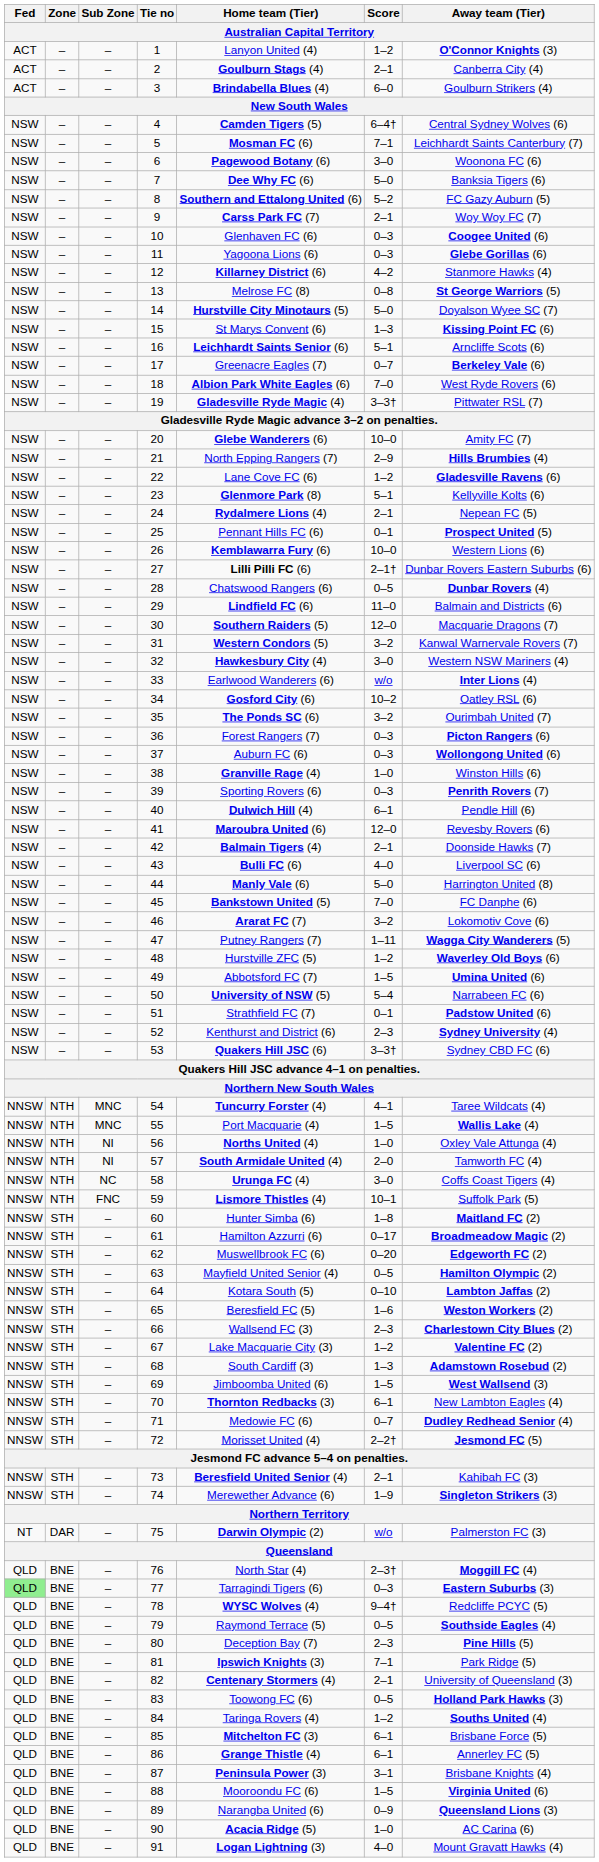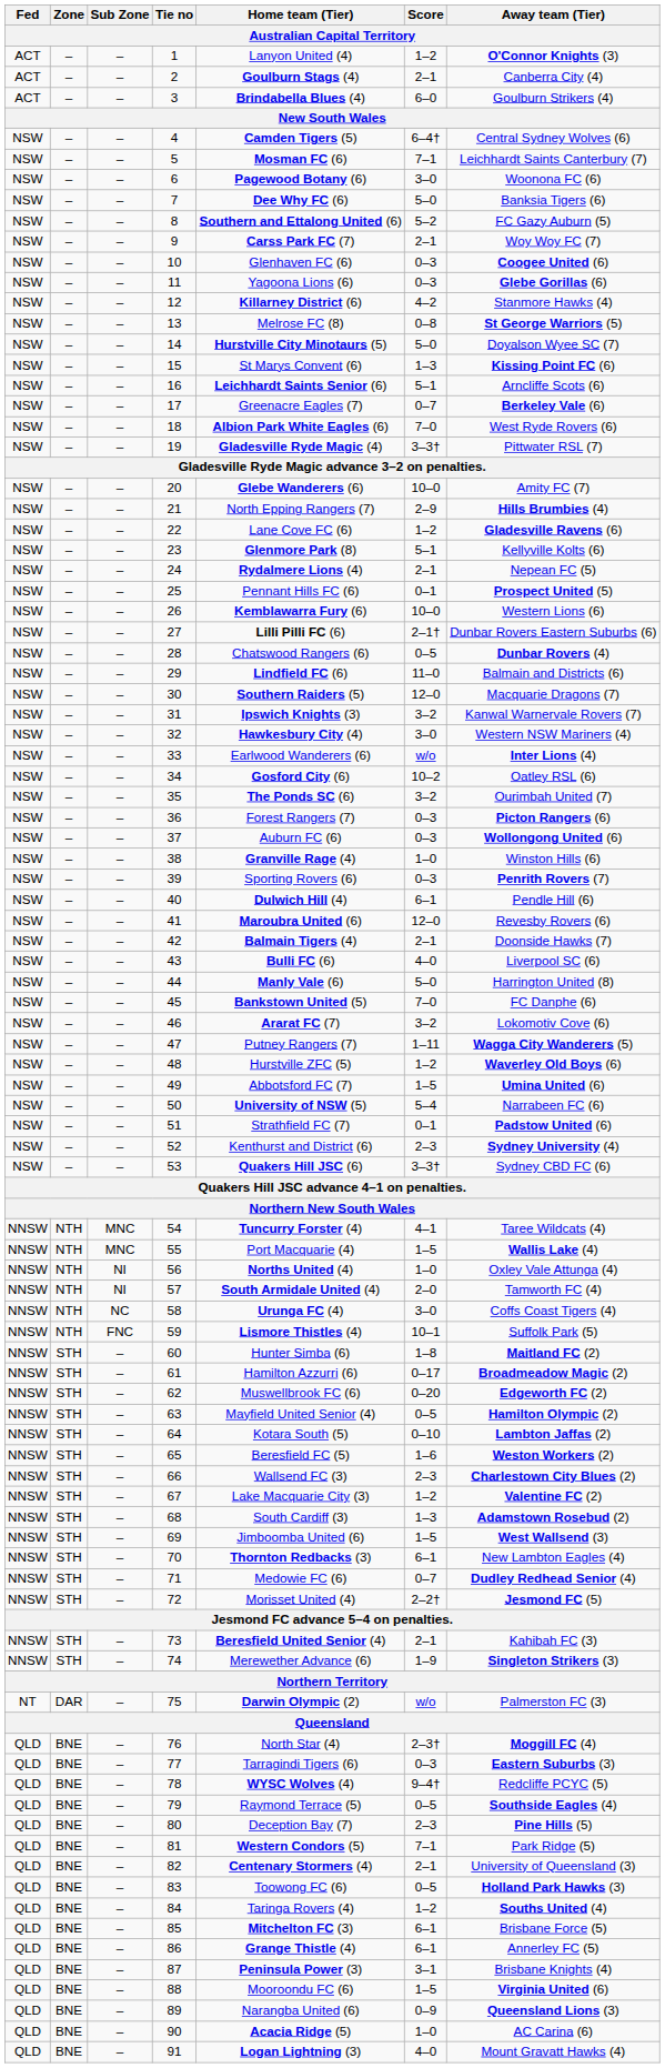 <table class="wikitable" style="text-align:center">
 <tr>
 <th>Fed</th>
 <th>Zone</th>
 <th>Sub Zone</th>
 <th>Tie no</th>
 <th>Home team (Tier)</th>
 <th>Score</th>
 <th>Away team (Tier)</th>
 </tr>
 <tr>
 <th colspan=7><a href='#'>Australian Capital Territory</a></th>
 </tr>
 <tr>
 <td>ACT</td>
 <td>–</td>
 <td>–</td>
 <td>1</td>
 <td><a href='#'>Lanyon United</a> (4)</td>
 <td>1–2</td>
 <td><strong><a href='#'>O'Connor Knights</a></strong> (3)</td>
 </tr>
 <tr>
 <td>ACT</td>
 <td>–</td>
 <td>–</td>
 <td>2</td>
 <td><strong><a href='#'>Goulburn Stags</a></strong> (4)</td>
 <td>2–1</td>
 <td><a href='#'>Canberra City</a> (4)</td>
 </tr>
 <tr>
 <td>ACT</td>
 <td>–</td>
 <td>–</td>
 <td>3</td>
 <td><strong><a href='#'>Brindabella Blues</a></strong> (4)</td>
 <td>6–0</td>
 <td><a href='#'>Goulburn Strikers</a> (4)</td>
 </tr>
 <tr>
 <th colspan=7><a href='#'>New South Wales</a></th>
 </tr>
 <tr>
 <td>NSW</td>
 <td>–</td>
 <td>–</td>
 <td>4</td>
 <td><strong><a href='#'>Camden Tigers</a></strong> (5)</td>
 <td>6–4†</td>
 <td><a href='#'>Central Sydney Wolves</a> (6)</td>
 </tr>
 <tr>
 <td>NSW</td>
 <td>–</td>
 <td>–</td>
 <td>5</td>
 <td><strong><a href='#'>Mosman FC</a></strong> (6)</td>
 <td>7–1</td>
 <td><a href='#'>Leichhardt Saints Canterbury</a> (7)</td>
 </tr>
 <tr>
 <td>NSW</td>
 <td>–</td>
 <td>–</td>
 <td>6</td>
 <td><strong><a href='#'>Pagewood Botany</a></strong> (6)</td>
 <td>3–0</td>
 <td><a href='#'>Woonona FC</a> (6)</td>
 </tr>
 <tr>
 <td>NSW</td>
 <td>–</td>
 <td>–</td>
 <td>7</td>
 <td><strong><a href='#'>Dee Why FC</a></strong> (6)</td>
 <td>5–0</td>
 <td><a href='#'>Banksia Tigers</a> (6)</td>
 </tr>
 <tr>
 <td>NSW</td>
 <td>–</td>
 <td>–</td>
 <td>8</td>
 <td><strong><a href='#'>Southern and Ettalong United</a></strong> (6)</td>
 <td>5–2</td>
 <td><a href='#'>FC Gazy Auburn</a> (5)</td>
 </tr>
 <tr>
 <td>NSW</td>
 <td>–</td>
 <td>–</td>
 <td>9</td>
 <td><strong><a href='#'>Carss Park FC</a></strong> (7)</td>
 <td>2–1</td>
 <td><a href='#'>Woy Woy FC</a> (7)</td>
 </tr>
 <tr>
 <td>NSW</td>
 <td>–</td>
 <td>–</td>
 <td>10</td>
 <td><a href='#'>Glenhaven FC</a> (6)</td>
 <td>0–3</td>
 <td><strong><a href='#'>Coogee United</a></strong> (6)</td>
 </tr>
 <tr>
 <td>NSW</td>
 <td>–</td>
 <td>–</td>
 <td>11</td>
 <td><a href='#'>Yagoona Lions</a> (6)</td>
 <td>0–3</td>
 <td><strong><a href='#'>Glebe Gorillas</a></strong> (6)</td>
 </tr>
 <tr>
 <td>NSW</td>
 <td>–</td>
 <td>–</td>
 <td>12</td>
 <td><strong><a href='#'>Killarney District</a></strong> (6)</td>
 <td>4–2</td>
 <td><a href='#'>Stanmore Hawks</a> (4)</td>
 </tr>
 <tr>
 <td>NSW</td>
 <td>–</td>
 <td>–</td>
 <td>13</td>
 <td><a href='#'>Melrose FC</a> (8)</td>
 <td>0–8</td>
 <td><strong><a href='#'>St George Warriors</a></strong> (5)</td>
 </tr>
 <tr>
 <td>NSW</td>
 <td>–</td>
 <td>–</td>
 <td>14</td>
 <td><strong><a href='#'>Hurstville City Minotaurs</a></strong> (5)</td>
 <td>5–0</td>
 <td><a href='#'>Doyalson Wyee SC</a> (7)</td>
 </tr>
 <tr>
 <td>NSW</td>
 <td>–</td>
 <td>–</td>
 <td>15</td>
 <td><a href='#'>St Marys Convent</a> (6)</td>
 <td>1–3</td>
 <td><strong><a href='#'>Kissing Point FC</a></strong> (6)</td>
 </tr>
 <tr>
 <td>NSW</td>
 <td>–</td>
 <td>–</td>
 <td>16</td>
 <td><strong><a href='#'>Leichhardt Saints Senior</a></strong> (6)</td>
 <td>5–1</td>
 <td><a href='#'>Arncliffe Scots</a> (6)</td>
 </tr>
 <tr>
 <td>NSW</td>
 <td>–</td>
 <td>–</td>
 <td>17</td>
 <td><a href='#'>Greenacre Eagles</a> (7)</td>
 <td>0–7</td>
 <td><strong><a href='#'>Berkeley Vale</a></strong> (6)</td>
 </tr>
 <tr>
 <td>NSW</td>
 <td>–</td>
 <td>–</td>
 <td>18</td>
 <td><strong><a href='#'>Albion Park White Eagles</a></strong> (6)</td>
 <td>7–0</td>
 <td><a href='#'>West Ryde Rovers</a> (6)</td>
 </tr>
 <tr>
 <td>NSW</td>
 <td>–</td>
 <td>–</td>
 <td>19</td>
 <td><strong><a href='#'>Gladesville Ryde Magic</a></strong> (4)</td>
 <td>3–3†</td>
 <td><a href='#'>Pittwater RSL</a> (7)</td>
 </tr>
 <tr>
 <th colspan=7>Gladesville Ryde Magic advance 3–2 on penalties.</th>
 </tr>
 <tr>
 <td>NSW</td>
 <td>–</td>
 <td>–</td>
 <td>20</td>
 <td><strong><a href='#'>Glebe Wanderers</a></strong> (6)</td>
 <td>10–0</td>
 <td><a href='#'>Amity FC</a> (7)</td>
 </tr>
 <tr>
 <td>NSW</td>
 <td>–</td>
 <td>–</td>
 <td>21</td>
 <td><a href='#'>North Epping Rangers</a> (7)</td>
 <td>2–9</td>
 <td><strong><a href='#'>Hills Brumbies</a></strong> (4)</td>
 </tr>
 <tr>
 <td>NSW</td>
 <td>–</td>
 <td>–</td>
 <td>22</td>
 <td><a href='#'>Lane Cove FC</a> (6)</td>
 <td>1–2</td>
 <td><strong><a href='#'>Gladesville Ravens</a></strong> (6)</td>
 </tr>
 <tr>
 <td>NSW</td>
 <td>–</td>
 <td>–</td>
 <td>23</td>
 <td><strong><a href='#'>Glenmore Park</a></strong> (8)</td>
 <td>5–1</td>
 <td><a href='#'>Kellyville Kolts</a> (6)</td>
 </tr>
 <tr>
 <td>NSW</td>
 <td>–</td>
 <td>–</td>
 <td>24</td>
 <td><strong><a href='#'>Rydalmere Lions</a></strong> (4)</td>
 <td>2–1</td>
 <td><a href='#'>Nepean FC</a> (5)</td>
 </tr>
 <tr>
 <td>NSW</td>
 <td>–</td>
 <td>–</td>
 <td>25</td>
 <td><a href='#'>Pennant Hills FC</a> (6)</td>
 <td>0–1</td>
 <td><strong><a href='#'>Prospect United</a></strong> (5)</td>
 </tr>
 <tr>
 <td>NSW</td>
 <td>–</td>
 <td>–</td>
 <td>26</td>
 <td><strong><a href='#'>Kemblawarra Fury</a></strong> (6)</td>
 <td>10–0</td>
 <td><a href='#'>Western Lions</a> (6)</td>
 </tr>
 <tr>
 <td>NSW</td>
 <td>–</td>
 <td>–</td>
 <td>27</td>
 <td><strong>Lilli Pilli FC</strong> (6)</td>
 <td>2–1†</td>
 <td><a href='#'>Dunbar Rovers Eastern Suburbs</a> (6)</td>
 </tr>
 <tr>
 <td>NSW</td>
 <td>–</td>
 <td>–</td>
 <td>28</td>
 <td><a href='#'>Chatswood Rangers</a> (6)</td>
 <td>0–5</td>
 <td><strong><a href='#'>Dunbar Rovers</a></strong> (4)</td>
 </tr>
 <tr>
 <td>NSW</td>
 <td>–</td>
 <td>–</td>
 <td>29</td>
 <td><strong><a href='#'>Lindfield FC</a></strong> (6)</td>
 <td>11–0</td>
 <td><a href='#'>Balmain and Districts</a> (6)</td>
 </tr>
 <tr>
 <td>NSW</td>
 <td>–</td>
 <td>–</td>
 <td>30</td>
 <td><strong><a href='#'>Southern Raiders</a></strong> (5)</td>
 <td>12–0</td>
 <td><a href='#'>Macquarie Dragons</a> (7)</td>
 </tr>
 <tr>
 <td>NSW</td>
 <td>–</td>
 <td>–</td>
 <td>31</td>
-<td><strong><a href='#'>Western Condors</a></strong> (5)</td>
+<td><strong><a href='#'>Ipswich Knights</a></strong> (3)</td>
 <td>3–2</td>
 <td><a href='#'>Kanwal Warnervale Rovers</a> (7)</td>
 </tr>
 <tr>
 <td>NSW</td>
 <td>–</td>
 <td>–</td>
 <td>32</td>
 <td><strong><a href='#'>Hawkesbury City</a></strong> (4)</td>
 <td>3–0</td>
 <td><a href='#'>Western NSW Mariners</a> (4)</td>
 </tr>
 <tr>
 <td>NSW</td>
 <td>–</td>
 <td>–</td>
 <td>33</td>
 <td><a href='#'>Earlwood Wanderers</a> (6)</td>
 <td><a href='#'>w/o</a></td>
 <td><strong><a href='#'>Inter Lions</a></strong> (4)</td>
 </tr>
 <tr>
 <td>NSW</td>
 <td>–</td>
 <td>–</td>
 <td>34</td>
 <td><strong><a href='#'>Gosford City</a></strong> (6)</td>
 <td>10–2</td>
 <td><a href='#'>Oatley RSL</a> (6)</td>
 </tr>
 <tr>
 <td>NSW</td>
 <td>–</td>
 <td>–</td>
 <td>35</td>
 <td><strong><a href='#'>The Ponds SC</a></strong> (6)</td>
 <td>3–2</td>
 <td><a href='#'>Ourimbah United</a> (7)</td>
 </tr>
 <tr>
 <td>NSW</td>
 <td>–</td>
 <td>–</td>
 <td>36</td>
 <td><a href='#'>Forest Rangers</a> (7)</td>
 <td>0–3</td>
 <td><strong><a href='#'>Picton Rangers</a></strong> (6)</td>
 </tr>
 <tr>
 <td>NSW</td>
 <td>–</td>
 <td>–</td>
 <td>37</td>
 <td><a href='#'>Auburn FC</a> (6)</td>
 <td>0–3</td>
 <td><strong><a href='#'>Wollongong United</a></strong> (6)</td>
 </tr>
 <tr>
 <td>NSW</td>
 <td>–</td>
 <td>–</td>
 <td>38</td>
 <td><strong><a href='#'>Granville Rage</a></strong> (4)</td>
 <td>1–0</td>
 <td><a href='#'>Winston Hills</a> (6)</td>
 </tr>
 <tr>
 <td>NSW</td>
 <td>–</td>
 <td>–</td>
 <td>39</td>
 <td><a href='#'>Sporting Rovers</a> (6)</td>
 <td>0–3</td>
 <td><strong><a href='#'>Penrith Rovers</a></strong> (7)</td>
 </tr>
 <tr>
 <td>NSW</td>
 <td>–</td>
 <td>–</td>
 <td>40</td>
 <td><strong><a href='#'>Dulwich Hill</a></strong> (4)</td>
 <td>6–1</td>
 <td><a href='#'>Pendle Hill</a> (6)</td>
 </tr>
 <tr>
 <td>NSW</td>
 <td>–</td>
 <td>–</td>
 <td>41</td>
 <td><strong><a href='#'>Maroubra United</a></strong> (6)</td>
 <td>12–0</td>
 <td><a href='#'>Revesby Rovers</a> (6)</td>
 </tr>
 <tr>
 <td>NSW</td>
 <td>–</td>
 <td>–</td>
 <td>42</td>
 <td><strong><a href='#'>Balmain Tigers</a></strong> (4)</td>
 <td>2–1</td>
 <td><a href='#'>Doonside Hawks</a> (7)</td>
 </tr>
 <tr>
 <td>NSW</td>
 <td>–</td>
 <td>–</td>
 <td>43</td>
 <td><strong><a href='#'>Bulli FC</a></strong> (6)</td>
 <td>4–0</td>
 <td><a href='#'>Liverpool SC</a> (6)</td>
 </tr>
 <tr>
 <td>NSW</td>
 <td>–</td>
 <td>–</td>
 <td>44</td>
 <td><strong><a href='#'>Manly Vale</a></strong> (6)</td>
 <td>5–0</td>
 <td><a href='#'>Harrington United</a> (8)</td>
 </tr>
 <tr>
 <td>NSW</td>
 <td>–</td>
 <td>–</td>
 <td>45</td>
 <td><strong><a href='#'>Bankstown United</a></strong> (5)</td>
 <td>7–0</td>
 <td><a href='#'>FC Danphe</a> (6)</td>
 </tr>
 <tr>
 <td>NSW</td>
 <td>–</td>
 <td>–</td>
 <td>46</td>
 <td><strong><a href='#'>Ararat FC</a></strong> (7)</td>
 <td>3–2</td>
 <td><a href='#'>Lokomotiv Cove</a> (6)</td>
 </tr>
 <tr>
 <td>NSW</td>
 <td>–</td>
 <td>–</td>
 <td>47</td>
 <td><a href='#'>Putney Rangers</a> (7)</td>
 <td>1–11</td>
 <td><strong><a href='#'>Wagga City Wanderers</a></strong> (5)</td>
 </tr>
 <tr>
 <td>NSW</td>
 <td>–</td>
 <td>–</td>
 <td>48</td>
 <td><a href='#'>Hurstville ZFC</a> (5)</td>
 <td>1–2</td>
 <td><strong><a href='#'>Waverley Old Boys</a></strong> (6)</td>
 </tr>
 <tr>
 <td>NSW</td>
 <td>–</td>
 <td>–</td>
 <td>49</td>
 <td><a href='#'>Abbotsford FC</a> (7)</td>
 <td>1–5</td>
 <td><strong><a href='#'>Umina United</a></strong> (6)</td>
 </tr>
 <tr>
 <td>NSW</td>
 <td>–</td>
 <td>–</td>
 <td>50</td>
 <td><strong><a href='#'>University of NSW</a></strong> (5)</td>
 <td>5–4</td>
 <td><a href='#'>Narrabeen FC</a> (6)</td>
 </tr>
 <tr>
 <td>NSW</td>
 <td>–</td>
 <td>–</td>
 <td>51</td>
 <td><a href='#'>Strathfield FC</a> (7)</td>
 <td>0–1</td>
 <td><strong><a href='#'>Padstow United</a></strong> (6)</td>
 </tr>
 <tr>
 <td>NSW</td>
 <td>–</td>
 <td>–</td>
 <td>52</td>
 <td><a href='#'>Kenthurst and District</a> (6)</td>
 <td>2–3</td>
 <td><strong><a href='#'>Sydney University</a></strong> (4)</td>
 </tr>
 <tr>
 <td>NSW</td>
 <td>–</td>
 <td>–</td>
 <td>53</td>
 <td><strong><a href='#'>Quakers Hill JSC</a></strong> (6)</td>
 <td>3–3†</td>
 <td><a href='#'>Sydney CBD FC</a> (6)</td>
 </tr>
 <tr>
 <th colspan=7>Quakers Hill JSC advance 4–1 on penalties.</th>
 </tr>
 <tr>
 <th colspan=7><a href='#'>Northern New South Wales</a></th>
 </tr>
 <tr>
 <td>NNSW</td>
 <td>NTH</td>
 <td>MNC</td>
 <td>54</td>
 <td><strong><a href='#'>Tuncurry Forster</a></strong> (4)</td>
 <td>4–1</td>
 <td><a href='#'>Taree Wildcats</a> (4)</td>
 </tr>
 <tr>
 <td>NNSW</td>
 <td>NTH</td>
 <td>MNC</td>
 <td>55</td>
 <td><a href='#'>Port Macquarie</a> (4)</td>
 <td>1–5</td>
 <td><strong><a href='#'>Wallis Lake</a></strong> (4)</td>
 </tr>
 <tr>
 <td>NNSW</td>
 <td>NTH</td>
 <td>NI</td>
 <td>56</td>
 <td><strong><a href='#'>Norths United</a></strong> (4)</td>
 <td>1–0</td>
 <td><a href='#'>Oxley Vale Attunga</a> (4)</td>
 </tr>
 <tr>
 <td>NNSW</td>
 <td>NTH</td>
 <td>NI</td>
 <td>57</td>
 <td><strong><a href='#'>South Armidale United</a></strong> (4)</td>
 <td>2–0</td>
 <td><a href='#'>Tamworth FC</a> (4)</td>
 </tr>
 <tr>
 <td>NNSW</td>
 <td>NTH</td>
 <td>NC</td>
 <td>58</td>
 <td><strong><a href='#'>Urunga FC</a></strong> (4)</td>
 <td>3–0</td>
 <td><a href='#'>Coffs Coast Tigers</a> (4)</td>
 </tr>
 <tr>
 <td>NNSW</td>
 <td>NTH</td>
 <td>FNC</td>
 <td>59</td>
 <td><strong><a href='#'>Lismore Thistles</a></strong> (4)</td>
 <td>10–1</td>
 <td><a href='#'>Suffolk Park</a> (5)</td>
 </tr>
 <tr>
 <td>NNSW</td>
 <td>STH</td>
 <td>–</td>
 <td>60</td>
 <td><a href='#'>Hunter Simba</a> (6)</td>
 <td>1–8</td>
 <td><strong><a href='#'>Maitland FC</a></strong> (2)</td>
 </tr>
 <tr>
 <td>NNSW</td>
 <td>STH</td>
 <td>–</td>
 <td>61</td>
 <td><a href='#'>Hamilton Azzurri</a> (6)</td>
 <td>0–17</td>
 <td><strong><a href='#'>Broadmeadow Magic</a></strong> (2)</td>
 </tr>
 <tr>
 <td>NNSW</td>
 <td>STH</td>
 <td>–</td>
 <td>62</td>
 <td><a href='#'>Muswellbrook FC</a> (6)</td>
 <td>0–20</td>
 <td><strong><a href='#'>Edgeworth FC</a></strong> (2)</td>
 </tr>
 <tr>
 <td>NNSW</td>
 <td>STH</td>
 <td>–</td>
 <td>63</td>
 <td><a href='#'>Mayfield United Senior</a> (4)</td>
 <td>0–5</td>
 <td><strong><a href='#'>Hamilton Olympic</a></strong> (2)</td>
 </tr>
 <tr>
 <td>NNSW</td>
 <td>STH</td>
 <td>–</td>
 <td>64</td>
 <td><a href='#'>Kotara South</a> (5)</td>
 <td>0–10</td>
 <td><strong><a href='#'>Lambton Jaffas</a></strong> (2)</td>
 </tr>
 <tr>
 <td>NNSW</td>
 <td>STH</td>
 <td>–</td>
 <td>65</td>
 <td><a href='#'>Beresfield FC</a> (5)</td>
 <td>1–6</td>
 <td><strong><a href='#'>Weston Workers</a></strong> (2)</td>
 </tr>
 <tr>
 <td>NNSW</td>
 <td>STH</td>
 <td>–</td>
 <td>66</td>
 <td><a href='#'>Wallsend FC</a> (3)</td>
 <td>2–3</td>
 <td><strong><a href='#'>Charlestown City Blues</a></strong> (2)</td>
 </tr>
 <tr>
 <td>NNSW</td>
 <td>STH</td>
 <td>–</td>
 <td>67</td>
 <td><a href='#'>Lake Macquarie City</a> (3)</td>
 <td>1–2</td>
 <td><strong><a href='#'>Valentine FC</a></strong> (2)</td>
 </tr>
 <tr>
 <td>NNSW</td>
 <td>STH</td>
 <td>–</td>
 <td>68</td>
 <td><a href='#'>South Cardiff</a> (3)</td>
 <td>1–3</td>
 <td><strong><a href='#'>Adamstown Rosebud</a></strong> (2)</td>
 </tr>
 <tr>
 <td>NNSW</td>
 <td>STH</td>
 <td>–</td>
 <td>69</td>
 <td><a href='#'>Jimboomba United</a> (6)</td>
 <td>1–5</td>
 <td><strong><a href='#'>West Wallsend</a></strong> (3)</td>
 </tr>
 <tr>
 <td>NNSW</td>
 <td>STH</td>
 <td>–</td>
 <td>70</td>
 <td><strong><a href='#'>Thornton Redbacks</a></strong> (3)</td>
 <td>6–1</td>
 <td><a href='#'>New Lambton Eagles</a> (4)</td>
 </tr>
 <tr>
 <td>NNSW</td>
 <td>STH</td>
 <td>–</td>
 <td>71</td>
 <td><a href='#'>Medowie FC</a> (6)</td>
 <td>0–7</td>
 <td><strong><a href='#'>Dudley Redhead Senior</a></strong> (4)</td>
 </tr>
 <tr>
 <td>NNSW</td>
 <td>STH</td>
 <td>–</td>
 <td>72</td>
 <td><a href='#'>Morisset United</a> (4)</td>
 <td>2–2†</td>
 <td><strong><a href='#'>Jesmond FC</a></strong> (5)</td>
 </tr>
 <tr>
 <th colspan=7>Jesmond FC advance 5–4 on penalties.</th>
 </tr>
 <tr>
 <td>NNSW</td>
 <td>STH</td>
 <td>–</td>
 <td>73</td>
 <td><strong><a href='#'>Beresfield United Senior</a></strong> (4)</td>
 <td>2–1</td>
 <td><a href='#'>Kahibah FC</a> (3)</td>
 </tr>
 <tr>
 <td>NNSW</td>
 <td>STH</td>
 <td>–</td>
 <td>74</td>
 <td><a href='#'>Merewether Advance</a> (6)</td>
 <td>1–9</td>
 <td><strong><a href='#'>Singleton Strikers</a></strong> (3)</td>
 </tr>
 <tr>
 <th colspan=7><a href='#'>Northern Territory</a></th>
 </tr>
 <tr>
 <td>NT</td>
 <td>DAR</td>
 <td>–</td>
 <td>75</td>
 <td><strong><a href='#'>Darwin Olympic</a></strong> (2)</td>
 <td><a href='#'>w/o</a></td>
 <td><a href='#'>Palmerston FC</a> (3)</td>
 </tr>
 <tr>
 <th colspan=7><a href='#'>Queensland</a></th>
 </tr>
 <tr>
 <td>QLD</td>
 <td>BNE</td>
 <td>–</td>
 <td>76</td>
 <td><a href='#'>North Star</a> (4)</td>
 <td>2–3†</td>
 <td><strong><a href='#'>Moggill FC</a></strong> (4)</td>
 </tr>
 <tr>
-<td style="background: lightgreen;">QLD</td>
+<td>QLD</td>
 <td>BNE</td>
 <td>–</td>
 <td>77</td>
 <td><a href='#'>Tarragindi Tigers</a> (6)</td>
 <td>0–3</td>
 <td><strong><a href='#'>Eastern Suburbs</a></strong> (3)</td>
 </tr>
 <tr>
 <td>QLD</td>
 <td>BNE</td>
 <td>–</td>
 <td>78</td>
 <td><strong><a href='#'>WYSC Wolves</a></strong> (4)</td>
 <td>9–4†</td>
 <td><a href='#'>Redcliffe PCYC</a> (5)</td>
 </tr>
 <tr>
 <td>QLD</td>
 <td>BNE</td>
 <td>–</td>
 <td>79</td>
 <td><a href='#'>Raymond Terrace</a> (5)</td>
 <td>0–5</td>
 <td><strong><a href='#'>Southside Eagles</a></strong> (4)</td>
 </tr>
 <tr>
 <td>QLD</td>
 <td>BNE</td>
 <td>–</td>
 <td>80</td>
 <td><a href='#'>Deception Bay</a> (7)</td>
 <td>2–3</td>
 <td><strong><a href='#'>Pine Hills</a></strong> (5)</td>
 </tr>
 <tr>
 <td>QLD</td>
 <td>BNE</td>
 <td>–</td>
 <td>81</td>
-<td><strong><a href='#'>Ipswich Knights</a></strong> (3)</td>
+<td><strong><a href='#'>Western Condors</a></strong> (5)</td>
 <td>7–1</td>
 <td><a href='#'>Park Ridge</a> (5)</td>
 </tr>
 <tr>
 <td>QLD</td>
 <td>BNE</td>
 <td>–</td>
 <td>82</td>
 <td><strong><a href='#'>Centenary Stormers</a></strong> (4)</td>
 <td>2–1</td>
 <td><a href='#'>University of Queensland</a> (3)</td>
 </tr>
 <tr>
 <td>QLD</td>
 <td>BNE</td>
 <td>–</td>
 <td>83</td>
 <td><a href='#'>Toowong FC</a> (6)</td>
 <td>0–5</td>
 <td><strong><a href='#'>Holland Park Hawks</a></strong> (3)</td>
 </tr>
 <tr>
 <td>QLD</td>
 <td>BNE</td>
 <td>–</td>
 <td>84</td>
 <td><a href='#'>Taringa Rovers</a> (4)</td>
 <td>1–2</td>
 <td><strong><a href='#'>Souths United</a></strong> (4)</td>
 </tr>
 <tr>
 <td>QLD</td>
 <td>BNE</td>
 <td>–</td>
 <td>85</td>
 <td><strong><a href='#'>Mitchelton FC</a></strong> (3)</td>
 <td>6–1</td>
 <td><a href='#'>Brisbane Force</a> (5)</td>
 </tr>
 <tr>
 <td>QLD</td>
 <td>BNE</td>
 <td>–</td>
 <td>86</td>
 <td><strong><a href='#'>Grange Thistle</a></strong> (4)</td>
 <td>6–1</td>
 <td><a href='#'>Annerley FC</a> (5)</td>
 </tr>
 <tr>
 <td>QLD</td>
 <td>BNE</td>
 <td>–</td>
 <td>87</td>
 <td><strong><a href='#'>Peninsula Power</a></strong> (3)</td>
 <td>3–1</td>
 <td><a href='#'>Brisbane Knights</a> (4)</td>
 </tr>
 <tr>
 <td>QLD</td>
 <td>BNE</td>
 <td>–</td>
 <td>88</td>
 <td><a href='#'>Mooroondu FC</a> (6)</td>
 <td>1–5</td>
 <td><strong><a href='#'>Virginia United</a></strong> (6)</td>
 </tr>
 <tr>
 <td>QLD</td>
 <td>BNE</td>
 <td>–</td>
 <td>89</td>
 <td><a href='#'>Narangba United</a> (6)</td>
 <td>0–9</td>
 <td><strong><a href='#'>Queensland Lions</a></strong> (3)</td>
 </tr>
 <tr>
 <td>QLD</td>
 <td>BNE</td>
 <td>–</td>
 <td>90</td>
 <td><strong><a href='#'>Acacia Ridge</a></strong> (5)</td>
 <td>1–0</td>
 <td><a href='#'>AC Carina</a> (6)</td>
 </tr>
 <tr>
 <td>QLD</td>
 <td>BNE</td>
 <td>–</td>
 <td>91</td>
 <td><strong><a href='#'>Logan Lightning</a></strong> (3)</td>
 <td>4–0</td>
 <td><a href='#'>Mount Gravatt Hawks</a> (4)</td>
 </tr>
 </table>
